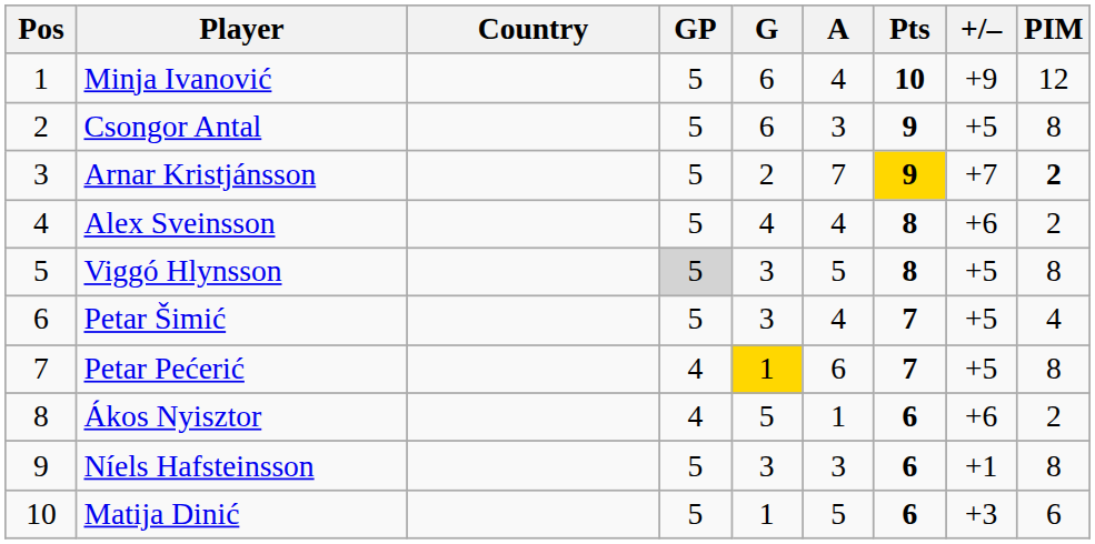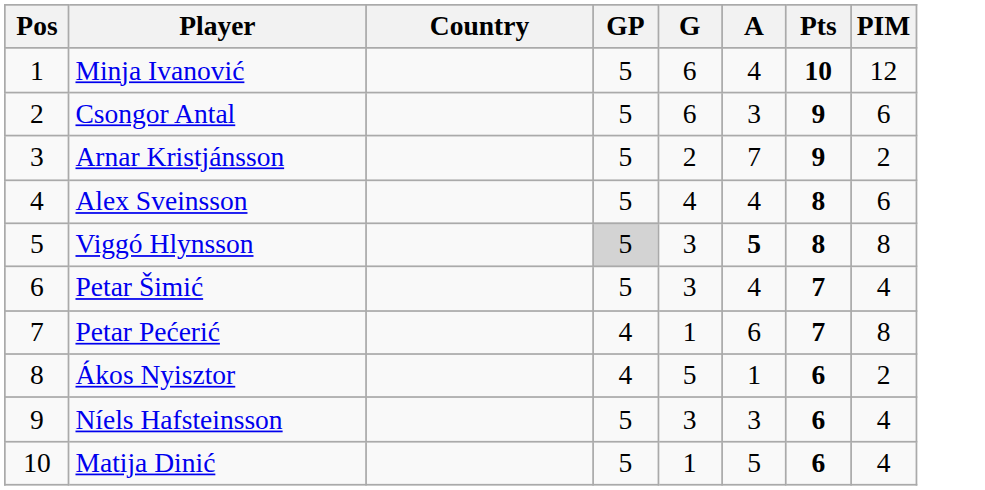 <table class="wikitable sortable" style="text-align: center;">
 <tr>
 <th width=30>Pos</th>
 <th width=165>Player</th>
 <th width=125>Country</th>
 <th width=30>GP</th>
 <th width=30>G</th>
 <th width=30>A</th>
 <th width=30>Pts</th>
-<th width=30>+/–</th>
 <th width=30>PIM</th>
 </tr>
 <tr>
 <td>1</td>
 <td align=left><a href='#'>Minja Ivanović</a></td>
 <td align=left></td>
 <td>5</td>
 <td>6</td>
 <td>4</td>
 <td><strong>10</strong></td>
-<td>+9</td>
 <td>12</td>
 </tr>
 <tr>
 <td>2</td>
 <td align=left><a href='#'>Csongor Antal</a></td>
 <td align=left></td>
 <td>5</td>
 <td>6</td>
 <td>3</td>
 <td><strong>9</strong></td>
-<td>+5</td>
-<td>8</td>
+<td>6</td>
 </tr>
 <tr>
 <td>3</td>
 <td align=left><a href='#'>Arnar Kristjánsson</a></td>
 <td align=left></td>
 <td>5</td>
 <td>2</td>
 <td>7</td>
-<td style="background: gold;"><strong>9</strong></td>
-<td>+7</td>
-<td><strong>2</strong></td>
+<td><strong>9</strong></td>
+<td>2</td>
 </tr>
 <tr>
 <td>4</td>
 <td align=left><a href='#'>Alex Sveinsson</a></td>
 <td align=left></td>
 <td>5</td>
 <td>4</td>
 <td>4</td>
 <td><strong>8</strong></td>
-<td>+6</td>
-<td>2</td>
+<td>6</td>
 </tr>
 <tr>
 <td>5</td>
 <td align=left><a href='#'>Viggó Hlynsson</a></td>
 <td align=left></td>
 <td style="background: lightgrey;">5</td>
 <td>3</td>
-<td>5</td>
+<td><strong>5</strong></td>
 <td><strong>8</strong></td>
-<td>+5</td>
 <td>8</td>
 </tr>
 <tr>
 <td>6</td>
 <td align=left><a href='#'>Petar Šimić</a></td>
 <td align=left></td>
 <td>5</td>
 <td>3</td>
 <td>4</td>
 <td><strong>7</strong></td>
-<td>+5</td>
 <td>4</td>
 </tr>
 <tr>
 <td>7</td>
 <td align=left><a href='#'>Petar Pećerić</a></td>
 <td align=left></td>
 <td>4</td>
-<td style="background: gold;">1</td>
+<td>1</td>
 <td>6</td>
 <td><strong>7</strong></td>
-<td>+5</td>
 <td>8</td>
 </tr>
 <tr>
 <td>8</td>
 <td align=left><a href='#'>Ákos Nyisztor</a></td>
 <td align=left></td>
 <td>4</td>
 <td>5</td>
 <td>1</td>
 <td><strong>6</strong></td>
-<td>+6</td>
 <td>2</td>
 </tr>
 <tr>
 <td>9</td>
 <td align=left><a href='#'>Níels Hafsteinsson</a></td>
 <td align=left></td>
 <td>5</td>
 <td>3</td>
 <td>3</td>
 <td><strong>6</strong></td>
-<td>+1</td>
-<td>8</td>
+<td>4</td>
 </tr>
 <tr>
 <td>10</td>
 <td align=left><a href='#'>Matija Dinić</a></td>
 <td align=left></td>
 <td>5</td>
 <td>1</td>
 <td>5</td>
 <td><strong>6</strong></td>
-<td>+3</td>
-<td>6</td>
+<td>4</td>
 </tr>
 </table>
